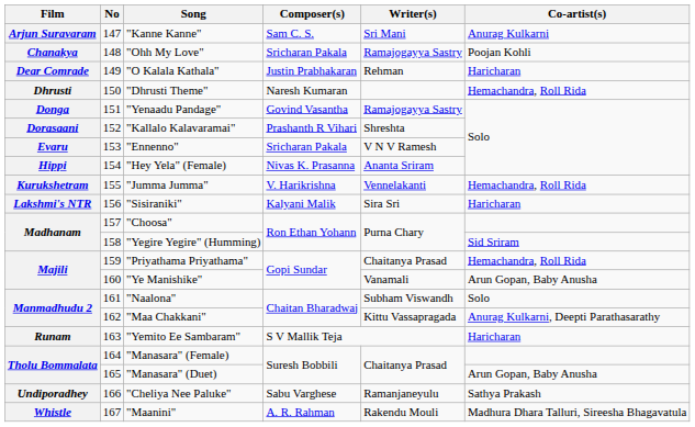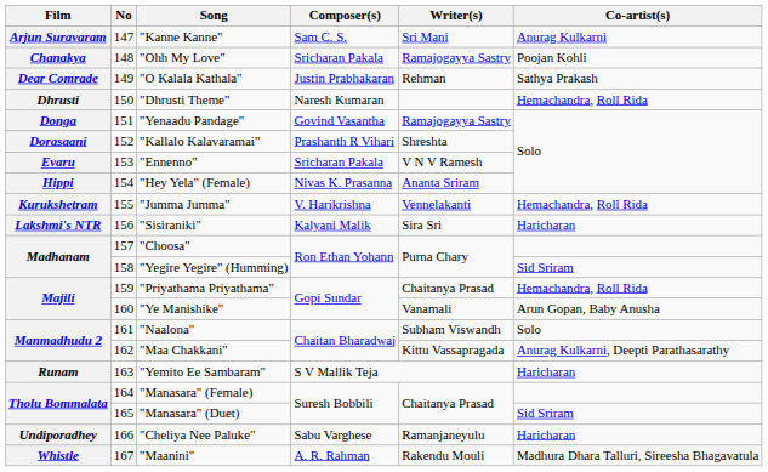 <table class="wikitable sortable plainrowheaders">
 <tr>
 <th>Film</th>
 <th>No</th>
 <th>Song</th>
 <th>Composer(s)</th>
 <th>Writer(s)</th>
 <th>Co-artist(s)</th>
 </tr>
 <tr>
 <th><em><a href='#'>Arjun Suravaram</a></em></th>
 <td>147</td>
 <td>"Kanne Kanne"</td>
 <td><a href='#'>Sam C. S.</a></td>
 <td><a href='#'>Sri Mani</a></td>
 <td><a href='#'>Anurag Kulkarni</a></td>
 </tr>
 <tr>
 <th><em><a href='#'>Chanakya</a></em></th>
 <td>148</td>
 <td>"Ohh My Love"</td>
 <td><a href='#'>Sricharan Pakala</a></td>
 <td><a href='#'>Ramajogayya Sastry</a></td>
 <td>Poojan Kohli</td>
 </tr>
 <tr>
 <th><em><a href='#'>Dear Comrade</a></em></th>
 <td>149</td>
 <td>"O Kalala Kathala"</td>
 <td><a href='#'>Justin Prabhakaran</a></td>
 <td>Rehman</td>
-<td><a href='#'>Haricharan</a></td>
+<td>Sathya Prakash</td>
 </tr>
 <tr>
 <th><em>Dhrusti</em></th>
 <td>150</td>
 <td>"Dhrusti Theme"</td>
 <td>Naresh Kumaran</td>
 <td></td>
 <td><a href='#'>Hemachandra</a>, <a href='#'>Roll Rida</a></td>
 </tr>
 <tr>
 <th><em><a href='#'>Donga</a></em></th>
 <td>151</td>
 <td>"Yenaadu Pandage"</td>
 <td><a href='#'>Govind Vasantha</a></td>
 <td><a href='#'>Ramajogayya Sastry</a></td>
 <td rowspan="4">Solo</td>
 </tr>
 <tr>
 <th><em><a href='#'>Dorasaani</a></em></th>
 <td>152</td>
 <td>"Kallalo Kalavaramai"</td>
 <td><a href='#'>Prashanth R Vihari</a></td>
 <td>Shreshta</td>
 </tr>
 <tr>
 <th><em><a href='#'>Evaru</a></em></th>
 <td>153</td>
 <td>"Ennenno"</td>
 <td><a href='#'>Sricharan Pakala</a></td>
 <td>V N V Ramesh</td>
 </tr>
 <tr>
 <th><em><a href='#'>Hippi</a></em></th>
 <td>154</td>
 <td>"Hey Yela" (Female)</td>
 <td><a href='#'>Nivas K. Prasanna</a></td>
 <td><a href='#'>Ananta Sriram</a></td>
 </tr>
 <tr>
 <th><a href='#'><em>Kurukshetram</em></a></th>
 <td>155</td>
 <td>"Jumma Jumma"</td>
 <td><a href='#'>V. Harikrishna</a></td>
 <td><a href='#'>Vennelakanti</a></td>
 <td><a href='#'>Hemachandra</a>, <a href='#'>Roll Rida</a></td>
 </tr>
 <tr>
 <th><em><a href='#'>Lakshmi's NTR</a></em></th>
 <td>156</td>
 <td>"Sisiraniki"</td>
 <td><a href='#'>Kalyani Malik</a></td>
 <td>Sira Sri</td>
 <td><a href='#'>Haricharan</a></td>
 </tr>
 <tr>
 <th rowspan="2"><em>Madhanam</em></th>
 <td>157</td>
 <td>"Choosa"</td>
 <td rowspan="2"><a href='#'>Ron Ethan Yohann</a></td>
 <td rowspan="2">Purna Chary</td>
 <td></td>
 </tr>
 <tr>
 <td>158</td>
 <td>"Yegire Yegire" (Humming)</td>
 <td><a href='#'>Sid Sriram</a></td>
 </tr>
 <tr>
 <th rowspan="2"><em><a href='#'>Majili</a></em></th>
 <td>159</td>
 <td>"Priyathama Priyathama"</td>
 <td rowspan="2"><a href='#'>Gopi Sundar</a></td>
 <td>Chaitanya Prasad</td>
 <td><a href='#'>Hemachandra</a>, <a href='#'>Roll Rida</a></td>
 </tr>
 <tr>
 <td>160</td>
 <td>"Ye Manishike"</td>
 <td>Vanamali</td>
 <td>Arun Gopan, Baby Anusha</td>
 </tr>
 <tr>
 <th rowspan="2"><em><a href='#'>Manmadhudu 2</a></em></th>
 <td>161</td>
 <td>"Naalona"</td>
 <td rowspan="2"><a href='#'>Chaitan Bharadwaj</a></td>
 <td>Subham Viswandh</td>
 <td>Solo</td>
 </tr>
 <tr>
 <td>162</td>
 <td>"Maa Chakkani"</td>
 <td>Kittu Vassapragada</td>
 <td><a href='#'>Anurag Kulkarni</a>, Deepti Parathasarathy</td>
 </tr>
 <tr>
 <th><em>Runam</em></th>
 <td>163</td>
 <td>"Yemito Ee Sambaram"</td>
 <td colspan="2">S V Mallik Teja</td>
 <td><a href='#'>Haricharan</a></td>
 </tr>
 <tr>
 <th rowspan="2"><em><a href='#'>Tholu Bommalata</a></em></th>
 <td>164</td>
 <td>"Manasara" (Female)</td>
 <td rowspan="2">Suresh Bobbili</td>
 <td rowspan="2">Chaitanya Prasad</td>
 <td></td>
 </tr>
 <tr>
 <td>165</td>
 <td>"Manasara" (Duet)</td>
-<td>Arun Gopan, Baby Anusha</td>
+<td><a href='#'>Sid Sriram</a></td>
 </tr>
 <tr>
 <th><em>Undiporadhey</em></th>
 <td>166</td>
 <td>"Cheliya Nee Paluke"</td>
 <td>Sabu Varghese</td>
 <td>Ramanjaneyulu</td>
-<td>Sathya Prakash</td>
+<td><a href='#'>Haricharan</a></td>
 </tr>
 <tr>
 <th><em><a href='#'>Whistle</a></em></th>
 <td>167</td>
 <td>"Maanini"</td>
 <td><a href='#'>A. R. Rahman</a></td>
 <td>Rakendu Mouli</td>
 <td>Madhura Dhara Talluri, Sireesha Bhagavatula</td>
 </tr>
 </table>
